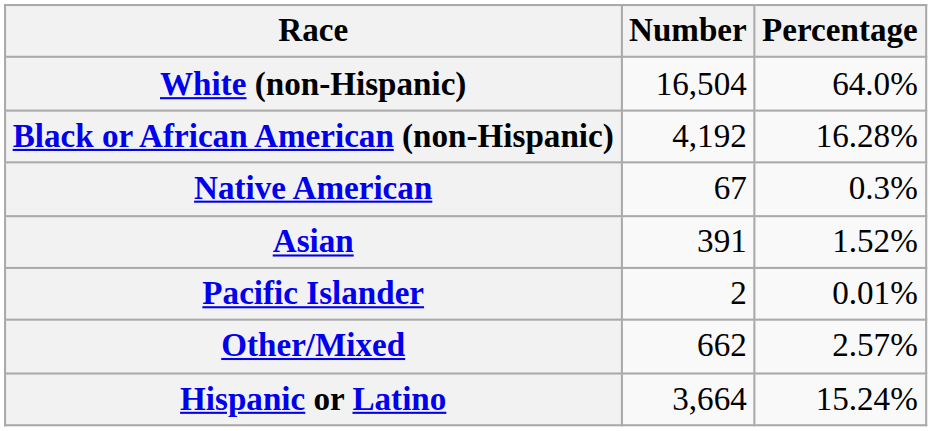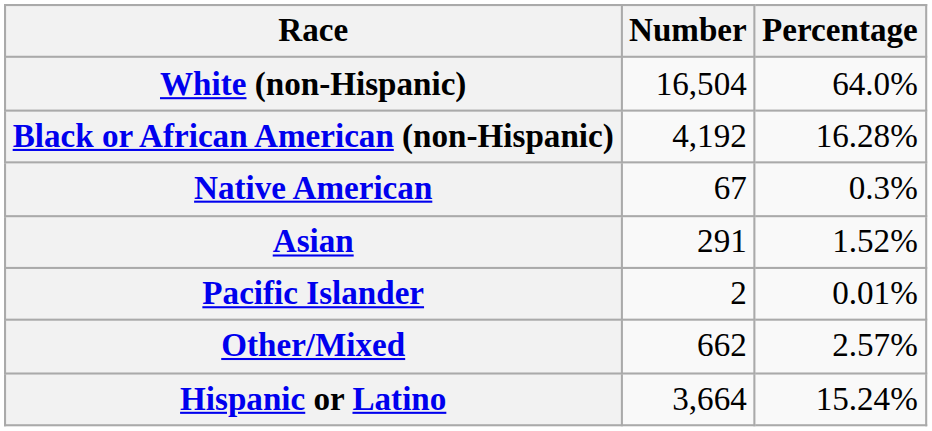 <table class="wikitable" style="text-align:right">
 <tr>
 <th scope="col">Race</th>
 <th scope="col">Number</th>
 <th scope="col">Percentage</th>
 </tr>
 <tr>
 <th scope="row"><a href='#'>White</a> (non-Hispanic)</th>
 <td>16,504</td>
 <td>64.0%</td>
 </tr>
 <tr>
 <th scope="row"><a href='#'>Black or African American</a> (non-Hispanic)</th>
 <td>4,192</td>
 <td>16.28%</td>
 </tr>
 <tr>
 <th scope="row"><a href='#'>Native American</a></th>
 <td>67</td>
 <td>0.3%</td>
 </tr>
 <tr>
 <th scope="row"><a href='#'>Asian</a></th>
-<td>391</td>
+<td>291</td>
 <td>1.52%</td>
 </tr>
 <tr>
 <th scope="row"><a href='#'>Pacific Islander</a></th>
 <td>2</td>
 <td>0.01%</td>
 </tr>
 <tr>
 <th scope="row"><a href='#'>Other/Mixed</a></th>
 <td>662</td>
 <td>2.57%</td>
 </tr>
 <tr>
 <th scope="row"><a href='#'>Hispanic</a> or <a href='#'>Latino</a></th>
 <td>3,664</td>
 <td>15.24%</td>
 </tr>
 </table>
